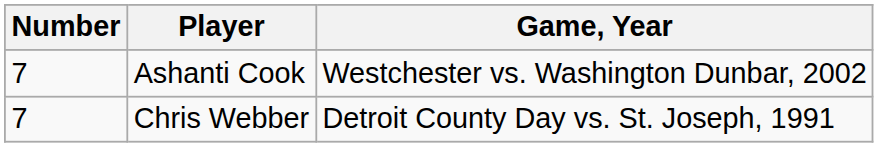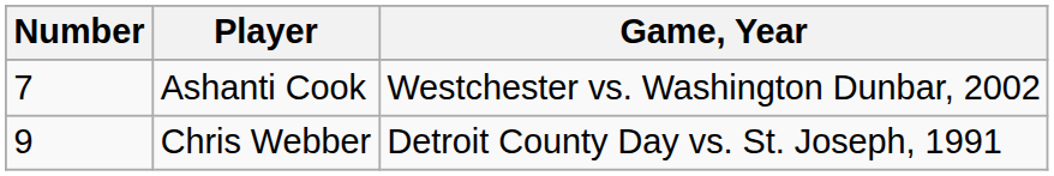 <table class="wikitable">
 <tr>
 <th>Number</th>
 <th>Player</th>
 <th>Game, Year</th>
 </tr>
 <tr>
 <td>7</td>
 <td>Ashanti Cook</td>
 <td>Westchester vs. Washington Dunbar, 2002</td>
 </tr>
 <tr>
-<td>7</td>
+<td>9</td>
 <td>Chris Webber</td>
 <td>Detroit County Day vs. St. Joseph, 1991</td>
 </tr>
 </table>
